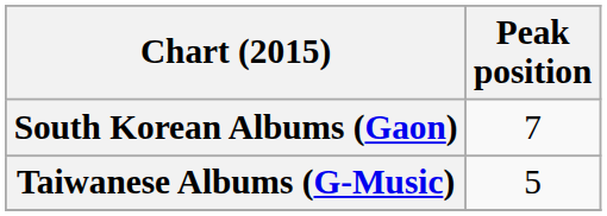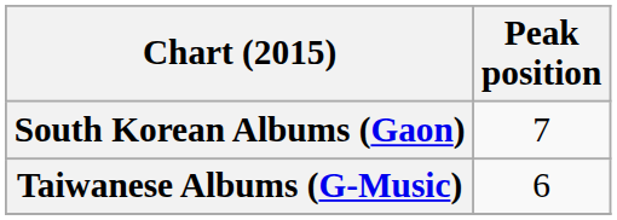 <table class="wikitable plainrowheaders" style="text-align:center">
 <tr>
 <th scope="col">Chart (2015)</th>
 <th scope="col">Peak<br>position</th>
 </tr>
 <tr>
 <th scope="row">South Korean Albums (<a href='#'>Gaon</a>)</th>
 <td style="text-align:center;">7</td>
 </tr>
 <tr>
 <th scope="row">Taiwanese Albums (<a href='#'>G-Music</a>)</th>
-<td style="text-align:center;">5</td>
+<td style="text-align:center;">6</td>
 </tr>
 <tr>
 </tr>
 </table>
